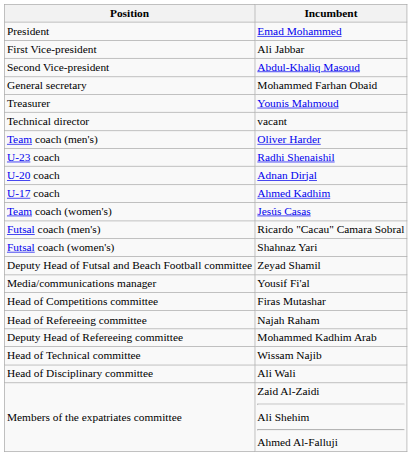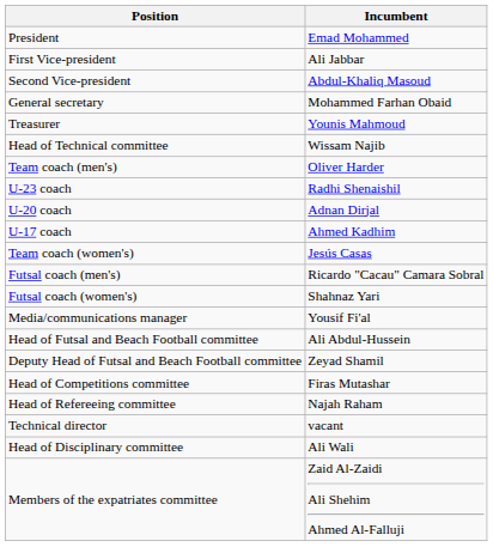 <table class="wikitable">
 <tr>
 <th>Position</th>
 <th>Incumbent</th>
 </tr>
 <tr>
 <td>President</td>
 <td> <a href='#'>Emad Mohammed</a></td>
 </tr>
 <tr>
 <td>First Vice-president</td>
 <td> Ali Jabbar</td>
 </tr>
 <tr>
 <td>Second Vice-president</td>
 <td> <a href='#'>Abdul-Khaliq Masoud</a></td>
 </tr>
 <tr>
 <td>General secretary</td>
 <td> Mohammed Farhan Obaid</td>
 </tr>
 <tr>
 <td>Treasurer</td>
 <td> <a href='#'>Younis Mahmoud</a></td>
 </tr>
 <tr>
-<td>Technical director</td>
-<td> vacant</td>
+<td>Head of Technical committee</td>
+<td> Wissam Najib</td>
 </tr>
 <tr>
 <td><a href='#'>Team</a> coach (men's)</td>
 <td> <a href='#'>Oliver Harder</a></td>
 </tr>
 <tr>
 <td><a href='#'>U-23</a> coach</td>
 <td> <a href='#'>Radhi Shenaishil</a></td>
 </tr>
 <tr>
 <td><a href='#'>U-20</a> coach</td>
 <td> <a href='#'>Adnan Dirjal</a></td>
 </tr>
 <tr>
 <td><a href='#'>U-17</a> coach</td>
 <td> <a href='#'>Ahmed Kadhim</a></td>
 </tr>
 <tr>
 <td><a href='#'>Team</a> coach (women's)</td>
 <td> <a href='#'>Jesús Casas</a></td>
 </tr>
 <tr>
 <td><a href='#'>Futsal</a> coach (men's)</td>
 <td> Ricardo "Cacau" Camara Sobral</td>
 </tr>
 <tr>
 <td><a href='#'>Futsal</a> coach (women's)</td>
 <td> Shahnaz Yari</td>
 </tr>
 <tr>
+<td>Media/communications manager</td>
+<td> Yousif Fi'al</td>
+</tr>
+<tr>
+<td>Head of Futsal and Beach Football committee</td>
+<td> Ali Abdul-Hussein</td>
+</tr>
+<tr>
 <td>Deputy Head of Futsal and Beach Football committee</td>
 <td> Zeyad Shamil</td>
-</tr>
-<tr>
-<td>Media/communications manager</td>
-<td> Yousif Fi'al</td>
 </tr>
 <tr>
 <td>Head of Competitions committee</td>
 <td> Firas Mutashar</td>
 </tr>
 <tr>
 <td>Head of Refereeing committee</td>
 <td> Najah Raham</td>
 </tr>
 <tr>
-<td>Deputy Head of Refereeing committee</td>
-<td> Mohammed Kadhim Arab</td>
-</tr>
-<tr>
-<td>Head of Technical committee</td>
-<td> Wissam Najib</td>
+<td>Technical director</td>
+<td> vacant</td>
 </tr>
 <tr>
 <td>Head of Disciplinary committee</td>
 <td> Ali Wali</td>
 </tr>
 <tr>
 <td>Members of the expatriates committee</td>
 <td> Zaid Al-Zaidi <hr>  Ali Shehim <hr>  Ahmed Al-Falluji</td>
 </tr>
 </table>
